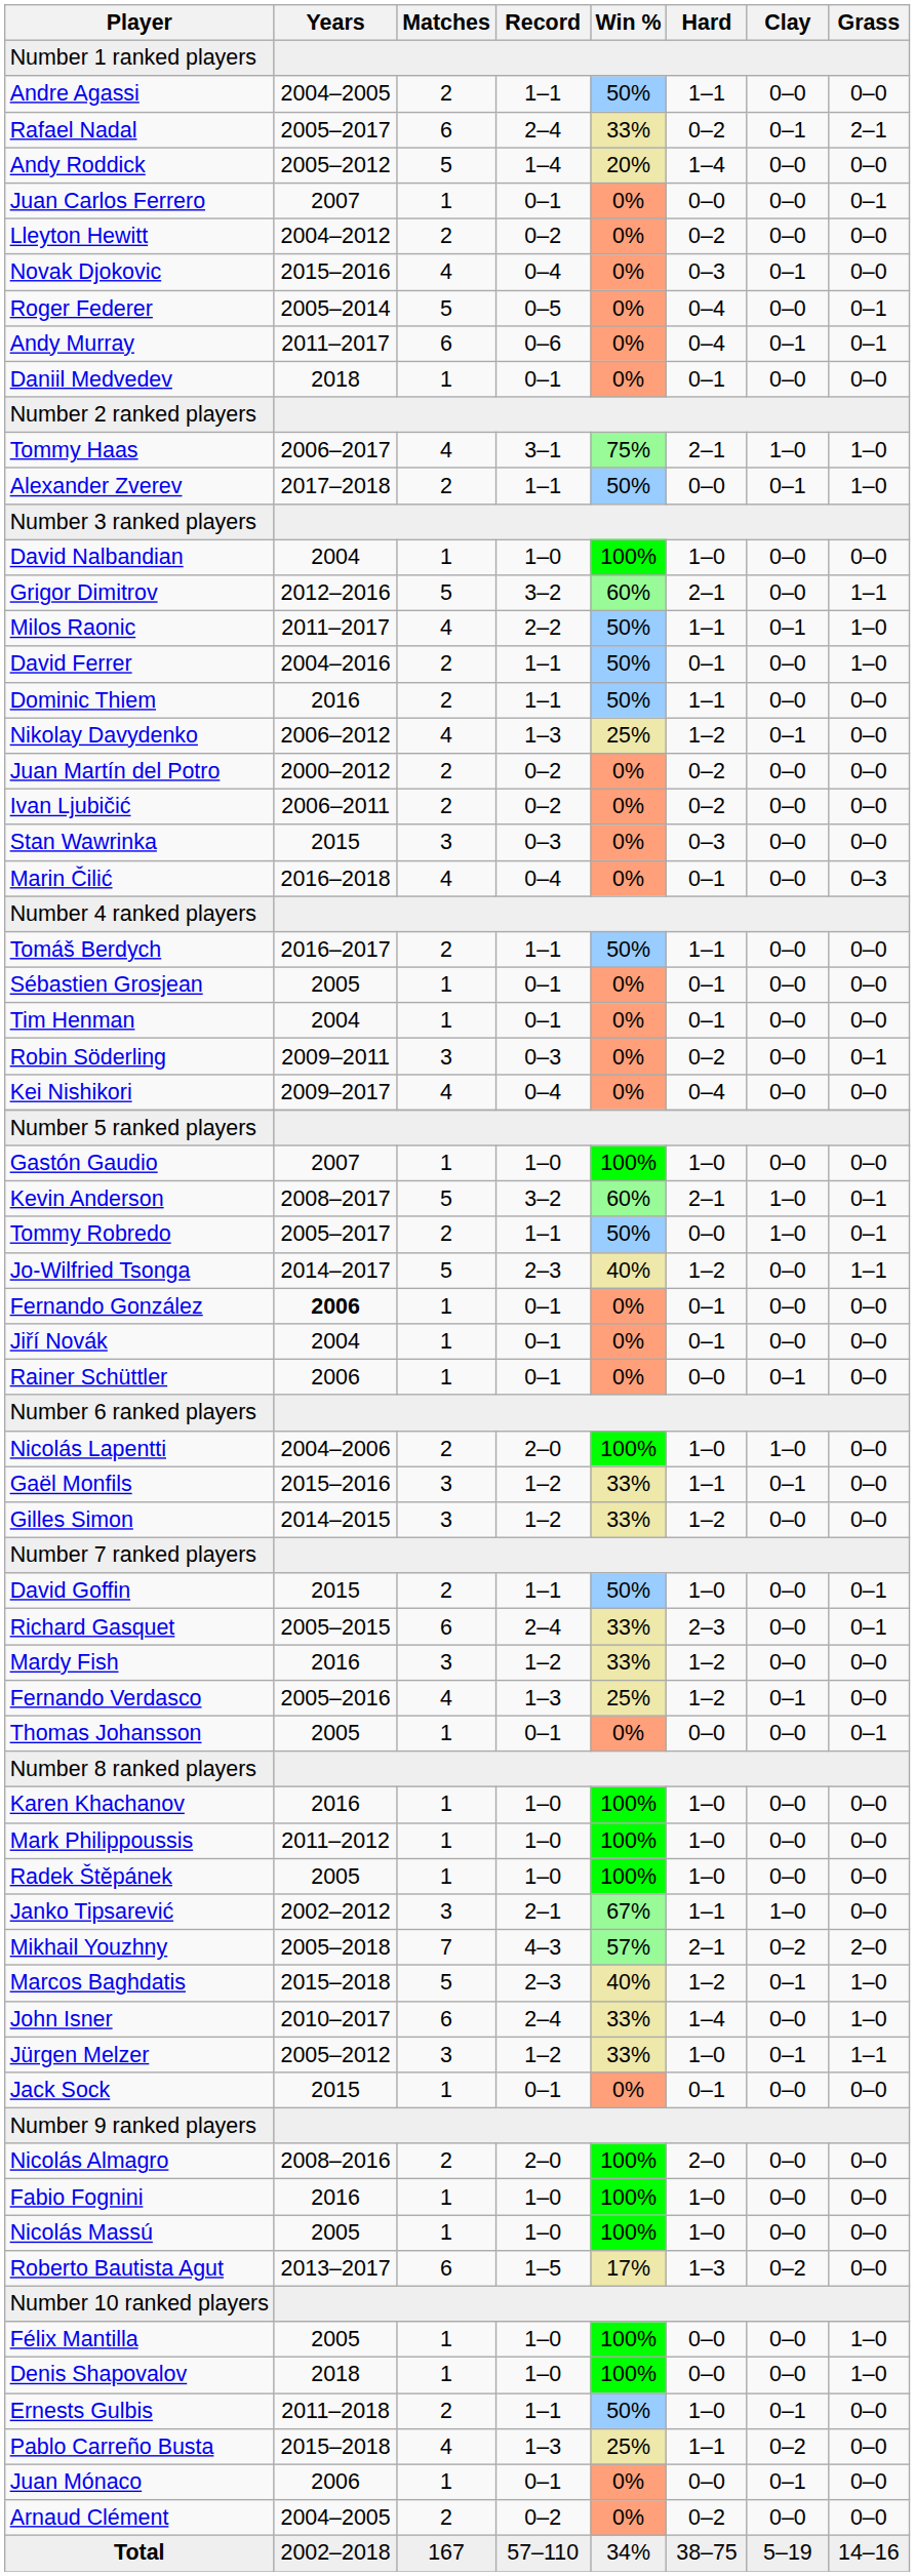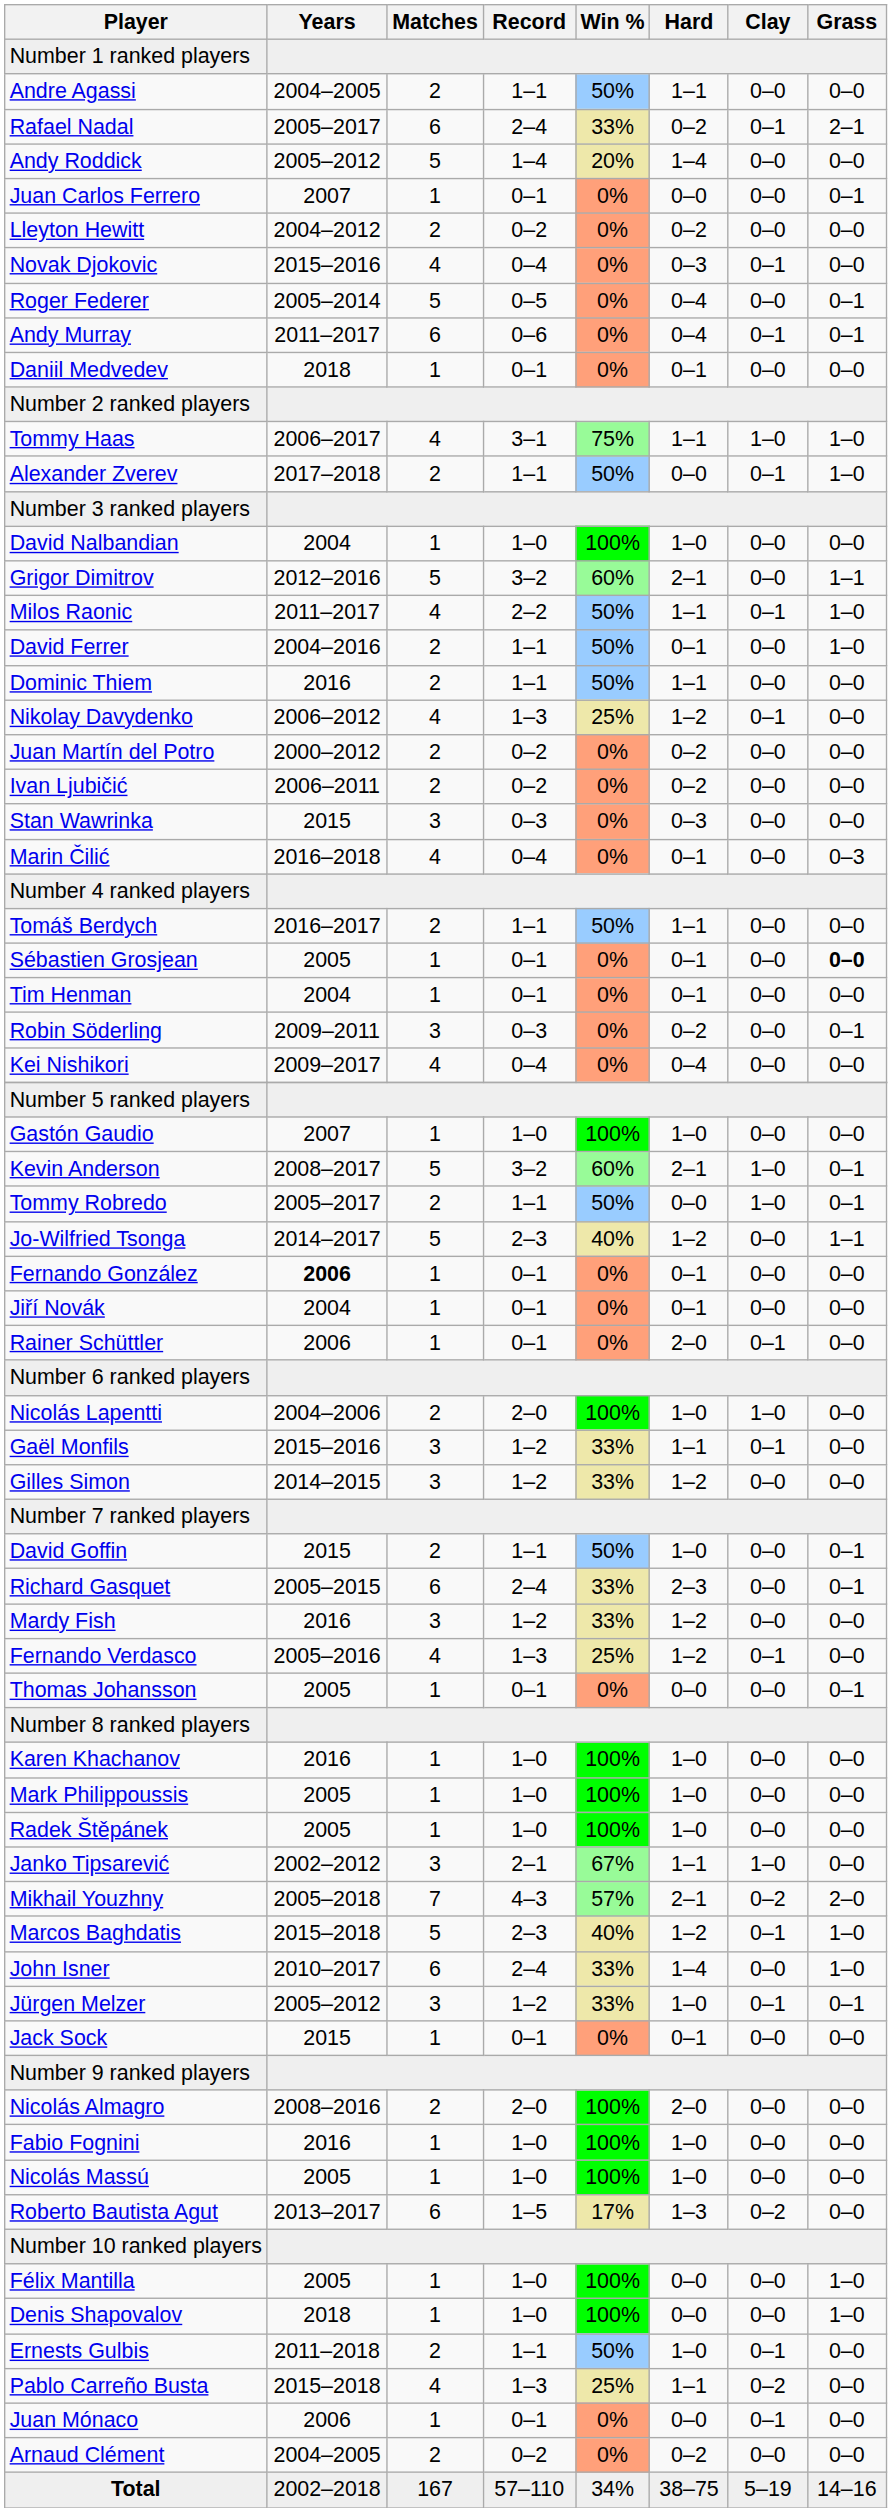 <table class="wikitable sortable" style=font-size:97%;text-align:center>
 <tr>
 <th>Player</th>
 <th width=80>Years</th>
 <th>Matches</th>
 <th width=60>Record</th>
 <th>Win %</th>
 <th width=50>Hard</th>
 <th width=50>Clay</th>
 <th width=50>Grass</th>
 </tr>
 <tr bgcolor=efefef class="sortbottom">
 <td align=left>Number 1 ranked players</td>
 <td colspan=7></td>
 </tr>
 <tr>
 <td align=left> <a href='#'>Andre Agassi</a></td>
 <td>2004–2005</td>
 <td>2</td>
 <td>1–1</td>
 <td bgcolor=99ccff>50%</td>
 <td>1–1</td>
 <td>0–0</td>
 <td>0–0</td>
 </tr>
 <tr>
 <td align=left> <a href='#'>Rafael Nadal</a></td>
 <td>2005–2017</td>
 <td>6</td>
 <td>2–4</td>
 <td bgcolor=eee8AA>33%</td>
 <td>0–2</td>
 <td>0–1</td>
 <td>2–1</td>
 </tr>
 <tr>
 <td align=left> <a href='#'>Andy Roddick</a></td>
 <td>2005–2012</td>
 <td>5</td>
 <td>1–4</td>
 <td bgcolor=eee8AA>20%</td>
 <td>1–4</td>
 <td>0–0</td>
 <td>0–0</td>
 </tr>
 <tr>
 <td align=left> <a href='#'>Juan Carlos Ferrero</a></td>
 <td>2007</td>
 <td>1</td>
 <td>0–1</td>
 <td bgcolor=FFA07A>0%</td>
 <td>0–0</td>
 <td>0–0</td>
 <td>0–1</td>
 </tr>
 <tr>
 <td align=left> <a href='#'>Lleyton Hewitt</a></td>
 <td>2004–2012</td>
 <td>2</td>
 <td>0–2</td>
 <td bgcolor=FFA07A>0%</td>
 <td>0–2</td>
 <td>0–0</td>
 <td>0–0</td>
 </tr>
 <tr>
 <td align=left> <a href='#'>Novak Djokovic</a></td>
 <td>2015–2016</td>
 <td>4</td>
 <td>0–4</td>
 <td bgcolor=FFA07A>0%</td>
 <td>0–3</td>
 <td>0–1</td>
 <td>0–0</td>
 </tr>
 <tr>
 <td align=left> <a href='#'>Roger Federer</a></td>
 <td>2005–2014</td>
 <td>5</td>
 <td>0–5</td>
 <td bgcolor=FFA07A>0%</td>
 <td>0–4</td>
 <td>0–0</td>
 <td>0–1</td>
 </tr>
 <tr>
 <td align=left> <a href='#'>Andy Murray</a></td>
 <td>2011–2017</td>
 <td>6</td>
 <td>0–6</td>
 <td bgcolor=FFA07A>0%</td>
 <td>0–4</td>
 <td>0–1</td>
 <td>0–1</td>
 </tr>
 <tr>
 <td align=left> <a href='#'>Daniil Medvedev</a></td>
 <td>2018</td>
 <td>1</td>
 <td>0–1</td>
 <td bgcolor=FFA07A>0%</td>
 <td>0–1</td>
 <td>0–0</td>
 <td>0–0</td>
 </tr>
 <tr bgcolor=efefef class="sortbottom">
 <td align=left>Number 2 ranked players</td>
 <td colspan=7></td>
 </tr>
 <tr>
 <td align=left> <a href='#'>Tommy Haas</a></td>
 <td>2006–2017</td>
 <td>4</td>
 <td>3–1</td>
 <td bgcolor=98fb98>75%</td>
-<td>2–1</td>
+<td>1–1</td>
 <td>1–0</td>
 <td>1–0</td>
 </tr>
 <tr>
 <td align=left> <a href='#'>Alexander Zverev</a></td>
 <td>2017–2018</td>
 <td>2</td>
 <td>1–1</td>
 <td bgcolor=99ccff>50%</td>
 <td>0–0</td>
 <td>0–1</td>
 <td>1–0</td>
 </tr>
 <tr bgcolor=efefef class="sortbottom">
 <td align=left>Number 3 ranked players</td>
 <td colspan=7></td>
 </tr>
 <tr>
 <td align=left> <a href='#'>David Nalbandian</a></td>
 <td>2004</td>
 <td>1</td>
 <td>1–0</td>
 <td bgcolor=lime>100%</td>
 <td>1–0</td>
 <td>0–0</td>
 <td>0–0</td>
 </tr>
 <tr>
 <td align=left> <a href='#'>Grigor Dimitrov</a></td>
 <td>2012–2016</td>
 <td>5</td>
 <td>3–2</td>
 <td bgcolor=98fb98>60%</td>
 <td>2–1</td>
 <td>0–0</td>
 <td>1–1</td>
 </tr>
 <tr>
 <td align=left> <a href='#'>Milos Raonic</a></td>
 <td>2011–2017</td>
 <td>4</td>
 <td>2–2</td>
 <td bgcolor=99ccff>50%</td>
 <td>1–1</td>
 <td>0–1</td>
 <td>1–0</td>
 </tr>
 <tr>
 <td align=left> <a href='#'>David Ferrer</a></td>
 <td>2004–2016</td>
 <td>2</td>
 <td>1–1</td>
 <td bgcolor=99ccff>50%</td>
 <td>0–1</td>
 <td>0–0</td>
 <td>1–0</td>
 </tr>
 <tr>
 <td align=left> <a href='#'>Dominic Thiem</a></td>
 <td>2016</td>
 <td>2</td>
 <td>1–1</td>
 <td bgcolor=99ccff>50%</td>
 <td>1–1</td>
 <td>0–0</td>
 <td>0–0</td>
 </tr>
 <tr>
 <td align=left> <a href='#'>Nikolay Davydenko</a></td>
 <td>2006–2012</td>
 <td>4</td>
 <td>1–3</td>
 <td bgcolor=eee8AA>25%</td>
 <td>1–2</td>
 <td>0–1</td>
 <td>0–0</td>
 </tr>
 <tr>
 <td align=left> <a href='#'>Juan Martín del Potro</a></td>
 <td>2000–2012</td>
 <td>2</td>
 <td>0–2</td>
 <td bgcolor=FFA07A>0%</td>
 <td>0–2</td>
 <td>0–0</td>
 <td>0–0</td>
 </tr>
 <tr>
 <td align=left> <a href='#'>Ivan Ljubičić</a></td>
 <td>2006–2011</td>
 <td>2</td>
 <td>0–2</td>
 <td bgcolor=FFA07A>0%</td>
 <td>0–2</td>
 <td>0–0</td>
 <td>0–0</td>
 </tr>
 <tr>
 <td align=left> <a href='#'>Stan Wawrinka</a></td>
 <td>2015</td>
 <td>3</td>
 <td>0–3</td>
 <td bgcolor=FFA07A>0%</td>
 <td>0–3</td>
 <td>0–0</td>
 <td>0–0</td>
 </tr>
 <tr>
 <td align=left> <a href='#'>Marin Čilić</a></td>
 <td>2016–2018</td>
 <td>4</td>
 <td>0–4</td>
 <td bgcolor=FFA07A>0%</td>
 <td>0–1</td>
 <td>0–0</td>
 <td>0–3</td>
 </tr>
 <tr bgcolor=efefef class="sortbottom">
 <td align=left>Number 4 ranked players</td>
 <td colspan=7></td>
 </tr>
 <tr>
 <td align=left> <a href='#'>Tomáš Berdych</a></td>
 <td>2016–2017</td>
 <td>2</td>
 <td>1–1</td>
 <td bgcolor=99ccff>50%</td>
 <td>1–1</td>
 <td>0–0</td>
 <td>0–0</td>
 </tr>
 <tr>
 <td align=left> <a href='#'>Sébastien Grosjean</a></td>
 <td>2005</td>
 <td>1</td>
 <td>0–1</td>
 <td bgcolor=FFA07A>0%</td>
 <td>0–1</td>
 <td>0–0</td>
-<td>0–0</td>
+<td><strong>0–0</strong></td>
 </tr>
 <tr>
 <td align=left> <a href='#'>Tim Henman</a></td>
 <td>2004</td>
 <td>1</td>
 <td>0–1</td>
 <td bgcolor=FFA07A>0%</td>
 <td>0–1</td>
 <td>0–0</td>
 <td>0–0</td>
 </tr>
 <tr>
 <td align=left> <a href='#'>Robin Söderling</a></td>
 <td>2009–2011</td>
 <td>3</td>
 <td>0–3</td>
 <td bgcolor=FFA07A>0%</td>
 <td>0–2</td>
 <td>0–0</td>
 <td>0–1</td>
 </tr>
 <tr>
 <td align=left> <a href='#'>Kei Nishikori</a></td>
 <td>2009–2017</td>
 <td>4</td>
 <td>0–4</td>
 <td bgcolor=FFA07A>0%</td>
 <td>0–4</td>
 <td>0–0</td>
 <td>0–0</td>
 </tr>
 <tr>
 </tr>
 <tr bgcolor=efefef class="sortbottom">
 <td align=left>Number 5 ranked players</td>
 <td colspan=7></td>
 </tr>
 <tr>
 <td align=left> <a href='#'>Gastón Gaudio</a></td>
 <td>2007</td>
 <td>1</td>
 <td>1–0</td>
 <td bgcolor=lime>100%</td>
 <td>1–0</td>
 <td>0–0</td>
 <td>0–0</td>
 </tr>
 <tr>
 <td align=left> <a href='#'>Kevin Anderson</a></td>
 <td>2008–2017</td>
 <td>5</td>
 <td>3–2</td>
 <td bgcolor=98fb98>60%</td>
 <td>2–1</td>
 <td>1–0</td>
 <td>0–1</td>
 </tr>
 <tr>
 <td align=left> <a href='#'>Tommy Robredo</a></td>
 <td>2005–2017</td>
 <td>2</td>
 <td>1–1</td>
 <td bgcolor=99ccff>50%</td>
 <td>0–0</td>
 <td>1–0</td>
 <td>0–1</td>
 </tr>
 <tr>
 <td align=left> <a href='#'>Jo-Wilfried Tsonga</a></td>
 <td>2014–2017</td>
 <td>5</td>
 <td>2–3</td>
 <td bgcolor=eee8AA>40%</td>
 <td>1–2</td>
 <td>0–0</td>
 <td>1–1</td>
 </tr>
 <tr>
 <td align=left> <a href='#'>Fernando González</a></td>
 <td><strong>2006</strong></td>
 <td>1</td>
 <td>0–1</td>
 <td bgcolor=FFA07A>0%</td>
 <td>0–1</td>
 <td>0–0</td>
 <td>0–0</td>
 </tr>
 <tr>
 <td align=left> <a href='#'>Jiří Novák</a></td>
 <td>2004</td>
 <td>1</td>
 <td>0–1</td>
 <td bgcolor=FFA07A>0%</td>
 <td>0–1</td>
 <td>0–0</td>
 <td>0–0</td>
 </tr>
 <tr>
 <td align=left> <a href='#'>Rainer Schüttler</a></td>
 <td>2006</td>
 <td>1</td>
 <td>0–1</td>
 <td bgcolor=FFA07A>0%</td>
-<td>0–0</td>
+<td>2–0</td>
 <td>0–1</td>
 <td>0–0</td>
 </tr>
 <tr bgcolor=efefef class="sortbottom">
 <td align=left>Number 6 ranked players</td>
 <td colspan=7></td>
 </tr>
 <tr>
 <td align=left> <a href='#'>Nicolás Lapentti</a></td>
 <td>2004–2006</td>
 <td>2</td>
 <td>2–0</td>
 <td bgcolor=lime>100%</td>
 <td>1–0</td>
 <td>1–0</td>
 <td>0–0</td>
 </tr>
 <tr>
 <td align=left> <a href='#'>Gaël Monfils</a></td>
 <td>2015–2016</td>
 <td>3</td>
 <td>1–2</td>
 <td bgcolor=eee8AA>33%</td>
 <td>1–1</td>
 <td>0–1</td>
 <td>0–0</td>
 </tr>
 <tr>
 <td align=left> <a href='#'>Gilles Simon</a></td>
 <td>2014–2015</td>
 <td>3</td>
 <td>1–2</td>
 <td bgcolor=eee8AA>33%</td>
 <td>1–2</td>
 <td>0–0</td>
 <td>0–0</td>
 </tr>
 <tr bgcolor=efefef class="sortbottom">
 <td align=left>Number 7 ranked players</td>
 <td colspan=7></td>
 </tr>
 <tr>
 <td align=left> <a href='#'>David Goffin</a></td>
 <td>2015</td>
 <td>2</td>
 <td>1–1</td>
 <td bgcolor=99ccff>50%</td>
 <td>1–0</td>
 <td>0–0</td>
 <td>0–1</td>
 </tr>
 <tr>
 <td align=left> <a href='#'>Richard Gasquet</a></td>
 <td>2005–2015</td>
 <td>6</td>
 <td>2–4</td>
 <td bgcolor=eee8AA>33%</td>
 <td>2–3</td>
 <td>0–0</td>
 <td>0–1</td>
 </tr>
 <tr>
 <td align=left> <a href='#'>Mardy Fish</a></td>
 <td>2016</td>
 <td>3</td>
 <td>1–2</td>
 <td bgcolor=eee8AA>33%</td>
 <td>1–2</td>
 <td>0–0</td>
 <td>0–0</td>
 </tr>
 <tr>
 <td align=left> <a href='#'>Fernando Verdasco</a></td>
 <td>2005–2016</td>
 <td>4</td>
 <td>1–3</td>
 <td bgcolor=eee8AA>25%</td>
 <td>1–2</td>
 <td>0–1</td>
 <td>0–0</td>
 </tr>
 <tr>
 <td align=left> <a href='#'>Thomas Johansson</a></td>
 <td>2005</td>
 <td>1</td>
 <td>0–1</td>
 <td bgcolor=FFA07A>0%</td>
 <td>0–0</td>
 <td>0–0</td>
 <td>0–1</td>
 </tr>
 <tr bgcolor=efefef class="sortbottom">
 <td align=left>Number 8 ranked players</td>
 <td colspan=7></td>
 </tr>
 <tr>
 <td align=left> <a href='#'>Karen Khachanov</a></td>
 <td>2016</td>
 <td>1</td>
 <td>1–0</td>
 <td bgcolor=lime>100%</td>
 <td>1–0</td>
 <td>0–0</td>
 <td>0–0</td>
 </tr>
 <tr>
 <td align=left> <a href='#'>Mark Philippoussis</a></td>
-<td>2011–2012</td>
+<td>2005</td>
 <td>1</td>
 <td>1–0</td>
 <td bgcolor=lime>100%</td>
 <td>1–0</td>
 <td>0–0</td>
 <td>0–0</td>
 </tr>
 <tr>
 <td align=left> <a href='#'>Radek Štěpánek</a></td>
 <td>2005</td>
 <td>1</td>
 <td>1–0</td>
 <td bgcolor=lime>100%</td>
 <td>1–0</td>
 <td>0–0</td>
 <td>0–0</td>
 </tr>
 <tr>
 <td align=left> <a href='#'>Janko Tipsarević</a></td>
 <td>2002–2012</td>
 <td>3</td>
 <td>2–1</td>
 <td bgcolor=98fb98>67%</td>
 <td>1–1</td>
 <td>1–0</td>
 <td>0–0</td>
 </tr>
 <tr>
 <td align=left> <a href='#'>Mikhail Youzhny</a></td>
 <td>2005–2018</td>
 <td>7</td>
 <td>4–3</td>
 <td bgcolor=98fb98>57%</td>
 <td>2–1</td>
 <td>0–2</td>
 <td>2–0</td>
 </tr>
 <tr>
 <td align=left> <a href='#'>Marcos Baghdatis</a></td>
 <td>2015–2018</td>
 <td>5</td>
 <td>2–3</td>
 <td bgcolor=eee8AA>40%</td>
 <td>1–2</td>
 <td>0–1</td>
 <td>1–0</td>
 </tr>
 <tr>
 <td align=left> <a href='#'>John Isner</a></td>
 <td>2010–2017</td>
 <td>6</td>
 <td>2–4</td>
 <td bgcolor=eee8AA>33%</td>
 <td>1–4</td>
 <td>0–0</td>
 <td>1–0</td>
 </tr>
 <tr>
 <td align=left> <a href='#'>Jürgen Melzer</a></td>
 <td>2005–2012</td>
 <td>3</td>
 <td>1–2</td>
 <td bgcolor=eee8AA>33%</td>
 <td>1–0</td>
 <td>0–1</td>
-<td>1–1</td>
+<td>0–1</td>
 </tr>
 <tr>
 <td align=left> <a href='#'>Jack Sock</a></td>
 <td>2015</td>
 <td>1</td>
 <td>0–1</td>
 <td bgcolor=FFA07A>0%</td>
 <td>0–1</td>
 <td>0–0</td>
 <td>0–0</td>
 </tr>
 <tr bgcolor=efefef class="sortbottom">
 <td align=left>Number 9 ranked players</td>
 <td colspan=7></td>
 </tr>
 <tr>
 <td align=left> <a href='#'>Nicolás Almagro</a></td>
 <td>2008–2016</td>
 <td>2</td>
 <td>2–0</td>
 <td bgcolor=lime>100%</td>
 <td>2–0</td>
 <td>0–0</td>
 <td>0–0</td>
 </tr>
 <tr>
 <td align=left> <a href='#'>Fabio Fognini</a></td>
 <td>2016</td>
 <td>1</td>
 <td>1–0</td>
 <td bgcolor=lime>100%</td>
 <td>1–0</td>
 <td>0–0</td>
 <td>0–0</td>
 </tr>
 <tr>
 <td align=left> <a href='#'>Nicolás Massú</a></td>
 <td>2005</td>
 <td>1</td>
 <td>1–0</td>
 <td bgcolor=lime>100%</td>
 <td>1–0</td>
 <td>0–0</td>
 <td>0–0</td>
 </tr>
 <tr>
 <td align=left> <a href='#'>Roberto Bautista Agut</a></td>
 <td>2013–2017</td>
 <td>6</td>
 <td>1–5</td>
 <td bgcolor=eee8AA>17%</td>
 <td>1–3</td>
 <td>0–2</td>
 <td>0–0</td>
 </tr>
 <tr bgcolor=efefef class="sortbottom">
 <td align=left>Number 10 ranked players</td>
 <td colspan=7></td>
 </tr>
 <tr>
 <td align=left> <a href='#'>Félix Mantilla</a></td>
 <td>2005</td>
 <td>1</td>
 <td>1–0</td>
 <td bgcolor=lime>100%</td>
 <td>0–0</td>
 <td>0–0</td>
 <td>1–0</td>
 </tr>
 <tr>
 <td align=left> <a href='#'>Denis Shapovalov</a></td>
 <td>2018</td>
 <td>1</td>
 <td>1–0</td>
 <td bgcolor=lime>100%</td>
 <td>0–0</td>
 <td>0–0</td>
 <td>1–0</td>
 </tr>
 <tr>
 <td align=left> <a href='#'>Ernests Gulbis</a></td>
 <td>2011–2018</td>
 <td>2</td>
 <td>1–1</td>
 <td bgcolor=99ccff>50%</td>
 <td>1–0</td>
 <td>0–1</td>
 <td>0–0</td>
 </tr>
 <tr>
 <td align=left> <a href='#'>Pablo Carreño Busta</a></td>
 <td>2015–2018</td>
 <td>4</td>
 <td>1–3</td>
 <td bgcolor=eee8AA>25%</td>
 <td>1–1</td>
 <td>0–2</td>
 <td>0–0</td>
 </tr>
 <tr>
 <td align=left> <a href='#'>Juan Mónaco</a></td>
 <td>2006</td>
 <td>1</td>
 <td>0–1</td>
 <td bgcolor=FFA07A>0%</td>
 <td>0–0</td>
 <td>0–1</td>
 <td>0–0</td>
 </tr>
 <tr>
 <td align=left> <a href='#'>Arnaud Clément</a></td>
 <td>2004–2005</td>
 <td>2</td>
 <td>0–2</td>
 <td bgcolor=FFA07A>0%</td>
 <td>0–2</td>
 <td>0–0</td>
 <td>0–0</td>
 </tr>
 <tr bgcolor=efefef class="sortbottom">
 <td><strong>Total</strong></td>
 <td>2002–2018</td>
 <td>167</td>
 <td>57–110</td>
 <td>34%</td>
 <td>38–75</td>
 <td>5–19</td>
 <td>14–16</td>
 </tr>
 </table>
